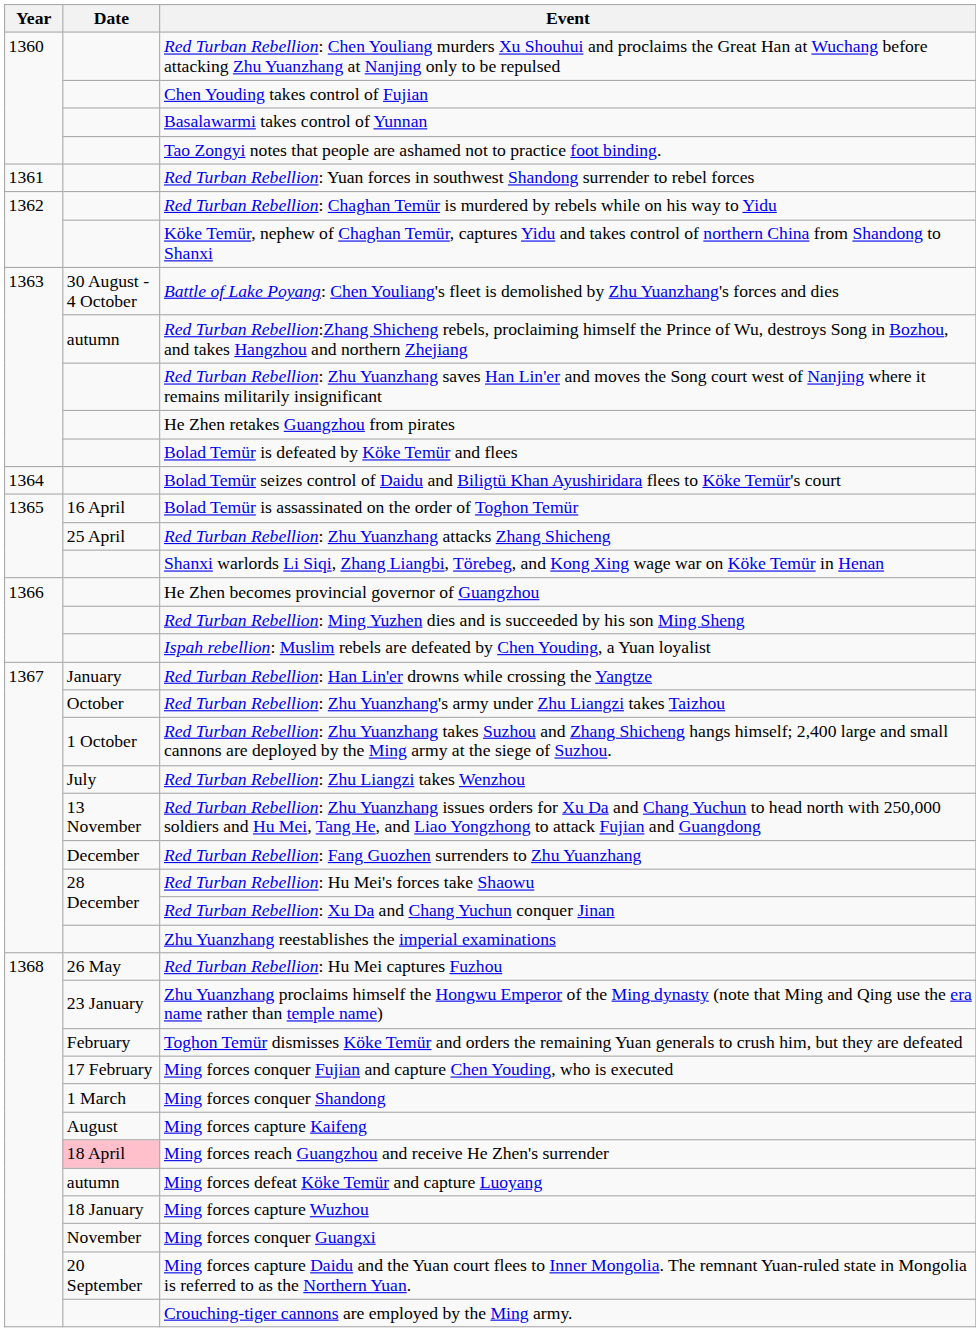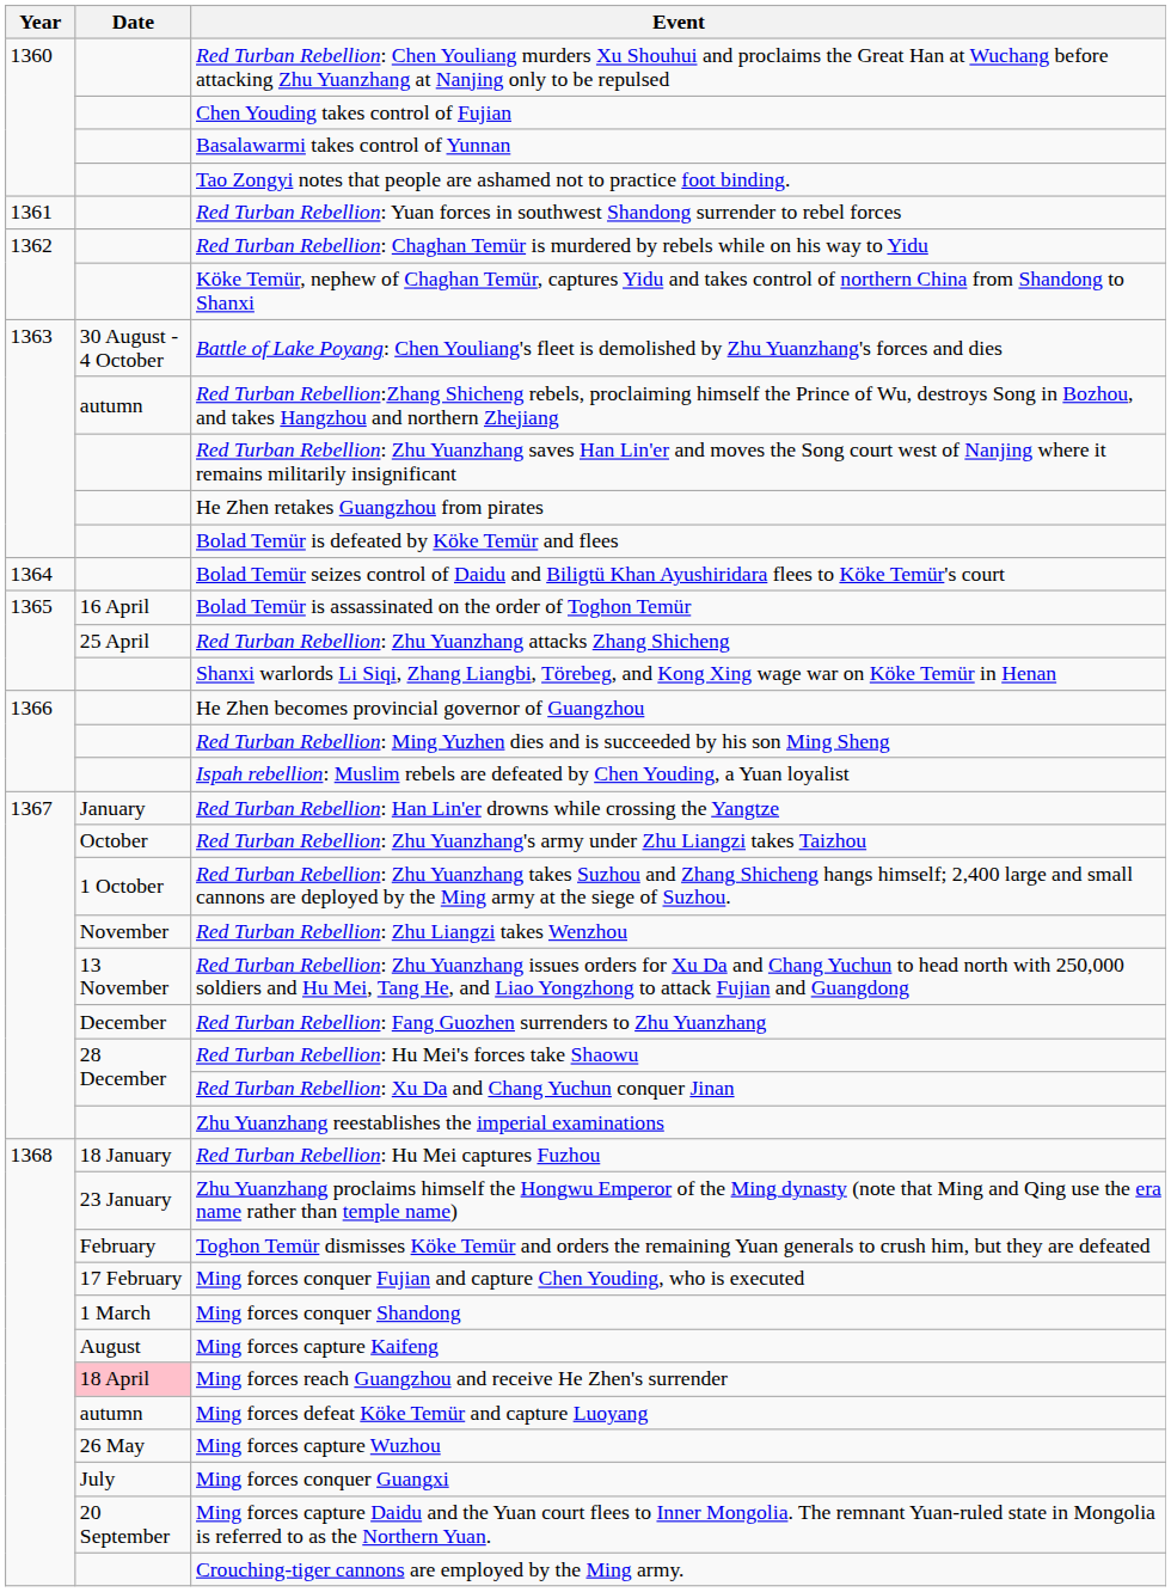 <table class="wikitable" style="width:100%;">
 <tr>
 <th style="width:6%">Year</th>
 <th style="width:10%">Date</th>
 <th>Event</th>
 </tr>
 <tr>
 <td rowspan="4" style="vertical-align:top;">1360</td>
 <td></td>
 <td><em><a href='#'>Red Turban Rebellion</a></em>: <a href='#'>Chen Youliang</a> murders <a href='#'>Xu Shouhui</a> and proclaims the Great Han at <a href='#'>Wuchang</a> before attacking <a href='#'>Zhu Yuanzhang</a> at <a href='#'>Nanjing</a> only to be repulsed</td>
 </tr>
 <tr>
 <td></td>
 <td><a href='#'>Chen Youding</a> takes control of <a href='#'>Fujian</a></td>
 </tr>
 <tr>
 <td></td>
 <td><a href='#'>Basalawarmi</a> takes control of <a href='#'>Yunnan</a></td>
 </tr>
 <tr>
 <td></td>
 <td><a href='#'>Tao Zongyi</a> notes that people are ashamed not to practice <a href='#'>foot binding</a>.</td>
 </tr>
 <tr>
 <td>1361</td>
 <td></td>
 <td><em><a href='#'>Red Turban Rebellion</a></em>: Yuan forces in southwest <a href='#'>Shandong</a> surrender to rebel forces</td>
 </tr>
 <tr>
 <td rowspan="2" style="vertical-align:top;">1362</td>
 <td></td>
 <td><em><a href='#'>Red Turban Rebellion</a></em>: <a href='#'>Chaghan Temür</a> is murdered by rebels while on his way to <a href='#'>Yidu</a></td>
 </tr>
 <tr>
 <td></td>
 <td><a href='#'>Köke Temür</a>, nephew of <a href='#'>Chaghan Temür</a>, captures <a href='#'>Yidu</a> and takes control of <a href='#'>northern China</a> from <a href='#'>Shandong</a> to <a href='#'>Shanxi</a></td>
 </tr>
 <tr>
 <td rowspan="5" style="vertical-align:top;">1363</td>
 <td>30 August - 4 October</td>
 <td><em><a href='#'>Battle of Lake Poyang</a></em>: <a href='#'>Chen Youliang</a>'s fleet is demolished by <a href='#'>Zhu Yuanzhang</a>'s forces and dies</td>
 </tr>
 <tr>
 <td>autumn</td>
 <td><em><a href='#'>Red Turban Rebellion</a></em>:<a href='#'>Zhang Shicheng</a> rebels, proclaiming himself the Prince of Wu, destroys Song in <a href='#'>Bozhou</a>, and takes <a href='#'>Hangzhou</a> and northern <a href='#'>Zhejiang</a></td>
 </tr>
 <tr>
 <td></td>
 <td><em><a href='#'>Red Turban Rebellion</a></em>: <a href='#'>Zhu Yuanzhang</a> saves <a href='#'>Han Lin'er</a> and moves the Song court west of <a href='#'>Nanjing</a> where it remains militarily insignificant</td>
 </tr>
 <tr>
 <td></td>
 <td>He Zhen retakes <a href='#'>Guangzhou</a> from pirates</td>
 </tr>
 <tr>
 <td></td>
 <td><a href='#'>Bolad Temür</a> is defeated by <a href='#'>Köke Temür</a> and flees</td>
 </tr>
 <tr>
 <td>1364</td>
 <td></td>
 <td><a href='#'>Bolad Temür</a> seizes control of <a href='#'>Daidu</a> and <a href='#'>Biligtü Khan Ayushiridara</a> flees to <a href='#'>Köke Temür</a>'s court</td>
 </tr>
 <tr>
 <td rowspan="3" style="vertical-align:top;">1365</td>
 <td>16 April</td>
 <td><a href='#'>Bolad Temür</a> is assassinated on the order of <a href='#'>Toghon Temür</a></td>
 </tr>
 <tr>
 <td>25 April</td>
 <td><em><a href='#'>Red Turban Rebellion</a></em>: <a href='#'>Zhu Yuanzhang</a> attacks <a href='#'>Zhang Shicheng</a></td>
 </tr>
 <tr>
 <td></td>
 <td><a href='#'>Shanxi</a> warlords <a href='#'>Li Siqi</a>, <a href='#'>Zhang Liangbi</a>, <a href='#'>Törebeg</a>, and <a href='#'>Kong Xing</a> wage war on <a href='#'>Köke Temür</a> in <a href='#'>Henan</a></td>
 </tr>
 <tr>
 <td rowspan="3" style="vertical-align:top;">1366</td>
 <td></td>
 <td>He Zhen becomes provincial governor of <a href='#'>Guangzhou</a></td>
 </tr>
 <tr>
 <td></td>
 <td><em><a href='#'>Red Turban Rebellion</a></em>: <a href='#'>Ming Yuzhen</a> dies and is succeeded by his son <a href='#'>Ming Sheng</a></td>
 </tr>
 <tr>
 <td></td>
 <td><em><a href='#'>Ispah rebellion</a></em>: <a href='#'>Muslim</a> rebels are defeated by <a href='#'>Chen Youding</a>, a Yuan loyalist</td>
 </tr>
 <tr>
 <td rowspan="9" style="vertical-align:top;">1367</td>
 <td>January</td>
 <td><em><a href='#'>Red Turban Rebellion</a></em>: <a href='#'>Han Lin'er</a> drowns while crossing the <a href='#'>Yangtze</a></td>
 </tr>
 <tr>
 <td>October</td>
 <td><em><a href='#'>Red Turban Rebellion</a></em>: <a href='#'>Zhu Yuanzhang</a>'s army under <a href='#'>Zhu Liangzi</a> takes <a href='#'>Taizhou</a></td>
 </tr>
 <tr>
 <td>1 October</td>
 <td><em><a href='#'>Red Turban Rebellion</a></em>: <a href='#'>Zhu Yuanzhang</a> takes <a href='#'>Suzhou</a> and <a href='#'>Zhang Shicheng</a> hangs himself; 2,400 large and small cannons are deployed by the <a href='#'>Ming</a> army at the siege of <a href='#'>Suzhou</a>.</td>
 </tr>
 <tr>
-<td>July</td>
+<td>November</td>
 <td><em><a href='#'>Red Turban Rebellion</a></em>: <a href='#'>Zhu Liangzi</a> takes <a href='#'>Wenzhou</a></td>
 </tr>
 <tr>
 <td>13 November</td>
 <td><em><a href='#'>Red Turban Rebellion</a></em>: <a href='#'>Zhu Yuanzhang</a> issues orders for <a href='#'>Xu Da</a> and <a href='#'>Chang Yuchun</a> to head north with 250,000 soldiers and <a href='#'>Hu Mei</a>, <a href='#'>Tang He</a>, and <a href='#'>Liao Yongzhong</a> to attack <a href='#'>Fujian</a> and <a href='#'>Guangdong</a></td>
 </tr>
 <tr>
 <td>December</td>
 <td><em><a href='#'>Red Turban Rebellion</a></em>: <a href='#'>Fang Guozhen</a> surrenders to <a href='#'>Zhu Yuanzhang</a></td>
 </tr>
 <tr>
 <td rowspan="2" style="vertical-align:top;">28 December</td>
 <td><em><a href='#'>Red Turban Rebellion</a></em>: Hu Mei's forces take <a href='#'>Shaowu</a></td>
 </tr>
 <tr>
 <td><em><a href='#'>Red Turban Rebellion</a></em>: <a href='#'>Xu Da</a> and <a href='#'>Chang Yuchun</a> conquer <a href='#'>Jinan</a></td>
 </tr>
 <tr>
 <td></td>
 <td><a href='#'>Zhu Yuanzhang</a> reestablishes the <a href='#'>imperial examinations</a></td>
 </tr>
 <tr>
 <td rowspan="12" style="vertical-align:top;">1368</td>
-<td>26 May</td>
+<td>18 January</td>
 <td><em><a href='#'>Red Turban Rebellion</a></em>: Hu Mei captures <a href='#'>Fuzhou</a></td>
 </tr>
 <tr>
 <td>23 January</td>
 <td><a href='#'>Zhu Yuanzhang</a> proclaims himself the <a href='#'>Hongwu Emperor</a> of the <a href='#'>Ming dynasty</a> (note that Ming and Qing use the <a href='#'>era name</a> rather than <a href='#'>temple name</a>)</td>
 </tr>
 <tr>
 <td>February</td>
 <td><a href='#'>Toghon Temür</a> dismisses <a href='#'>Köke Temür</a> and orders the remaining Yuan generals to crush him, but they are defeated</td>
 </tr>
 <tr>
 <td>17 February</td>
 <td><a href='#'>Ming</a> forces conquer <a href='#'>Fujian</a> and capture <a href='#'>Chen Youding</a>, who is executed</td>
 </tr>
 <tr>
 <td>1 March</td>
 <td><a href='#'>Ming</a> forces conquer <a href='#'>Shandong</a></td>
 </tr>
 <tr>
 <td>August</td>
 <td><a href='#'>Ming</a> forces capture <a href='#'>Kaifeng</a></td>
 </tr>
 <tr>
 <td style="background: pink;">18 April</td>
 <td><a href='#'>Ming</a> forces reach <a href='#'>Guangzhou</a> and receive He Zhen's surrender</td>
 </tr>
 <tr>
 <td>autumn</td>
 <td><a href='#'>Ming</a> forces defeat <a href='#'>Köke Temür</a> and capture <a href='#'>Luoyang</a></td>
 </tr>
 <tr>
-<td>18 January</td>
+<td>26 May</td>
 <td><a href='#'>Ming</a> forces capture <a href='#'>Wuzhou</a></td>
 </tr>
 <tr>
-<td>November</td>
+<td>July</td>
 <td><a href='#'>Ming</a> forces conquer <a href='#'>Guangxi</a></td>
 </tr>
 <tr>
 <td>20 September</td>
 <td><a href='#'>Ming</a> forces capture <a href='#'>Daidu</a> and the Yuan court flees to <a href='#'>Inner Mongolia</a>.  The remnant Yuan-ruled state in Mongolia is referred to as the <a href='#'>Northern Yuan</a>.</td>
 </tr>
 <tr>
 <td></td>
 <td><a href='#'>Crouching-tiger cannons</a> are employed by the <a href='#'>Ming</a> army.</td>
 </tr>
 </table>
